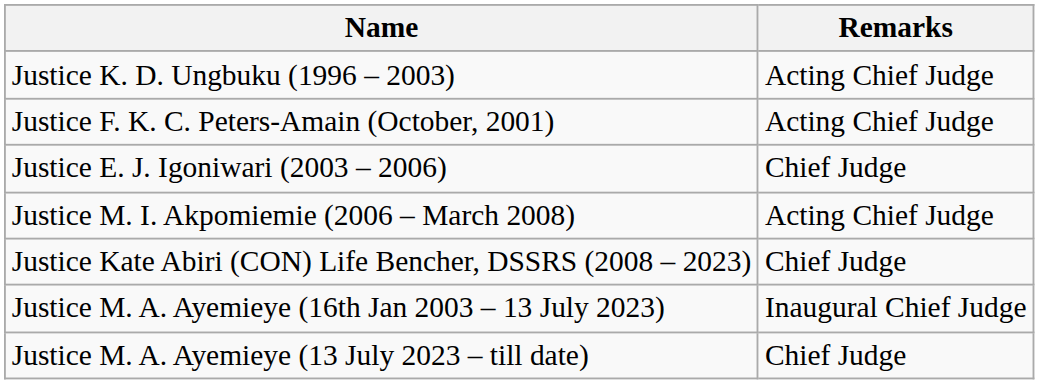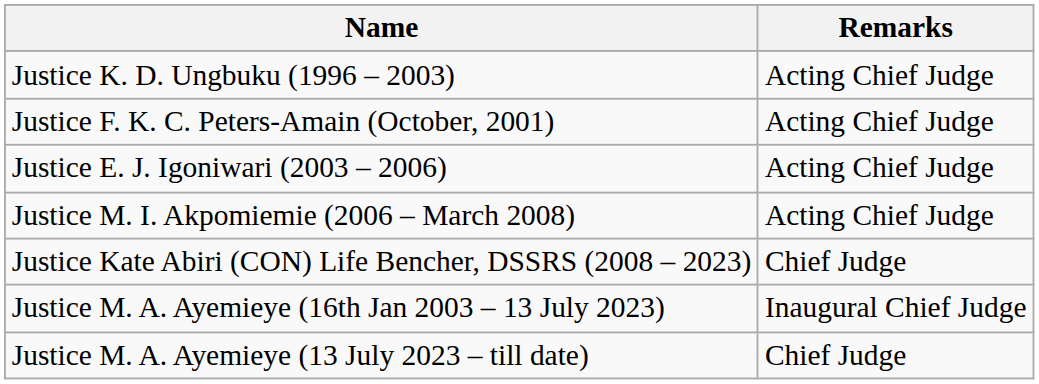 <table class="wikitable">
 <tr>
 <th>Name</th>
 <th>Remarks</th>
 </tr>
 <tr>
 <td>Justice K. D. Ungbuku (1996 – 2003)</td>
 <td>Acting Chief Judge</td>
 </tr>
 <tr>
 <td>Justice F. K. C. Peters-Amain (October, 2001)</td>
 <td>Acting Chief Judge</td>
 </tr>
 <tr>
 <td>Justice E. J. Igoniwari (2003 – 2006)</td>
-<td>Chief Judge</td>
+<td>Acting Chief Judge</td>
 </tr>
 <tr>
 <td>Justice M. I. Akpomiemie (2006 – March 2008)</td>
 <td>Acting Chief Judge</td>
 </tr>
 <tr>
 <td>Justice Kate Abiri (CON) Life Bencher, DSSRS (2008 – 2023)</td>
 <td>Chief Judge</td>
 </tr>
 <tr>
 <td>Justice M. A. Ayemieye (16th Jan 2003 – 13 July 2023)</td>
 <td>Inaugural Chief Judge</td>
 </tr>
 <tr>
 <td>Justice M. A. Ayemieye (13 July 2023 – till date)</td>
 <td>Chief Judge</td>
 </tr>
 </table>
